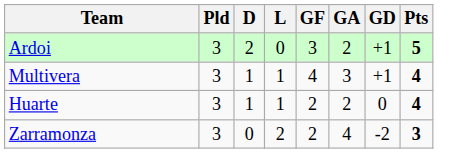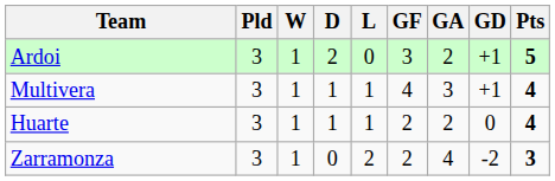 <table class="wikitable" style="text-align: center;">
 <tr>
 <th width=165>Team</th>
 <th width=20>Pld</th>
+<th width=20>W</th>
 <th width=20>D</th>
 <th width=20>L</th>
 <th width=20>GF</th>
 <th width=20>GA</th>
 <th width=20>GD</th>
 <th width=20>Pts</th>
 </tr>
 <tr bgcolor=#ccffcc>
 <td align=left> <a href='#'>Ardoi</a></td>
 <td>3</td>
+<td>1</td>
 <td>2</td>
 <td>0</td>
 <td>3</td>
 <td>2</td>
 <td>+1</td>
 <td><strong>5</strong></td>
 </tr>
 <tr>
 <td align=left> <a href='#'>Multivera</a></td>
 <td>3</td>
 <td>1</td>
 <td>1</td>
+<td>1</td>
 <td>4</td>
 <td>3</td>
 <td>+1</td>
 <td><strong>4</strong></td>
 </tr>
 <tr>
 <td align=left> <a href='#'>Huarte</a></td>
 <td>3</td>
 <td>1</td>
 <td>1</td>
+<td>1</td>
 <td>2</td>
 <td>2</td>
 <td>0</td>
 <td><strong>4</strong></td>
 </tr>
 <tr>
 <td align=left> <a href='#'>Zarramonza</a></td>
 <td>3</td>
+<td>1</td>
 <td>0</td>
 <td>2</td>
 <td>2</td>
 <td>4</td>
 <td>-2</td>
 <td><strong>3</strong></td>
 </tr>
 </table>
